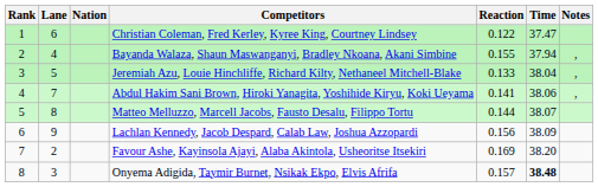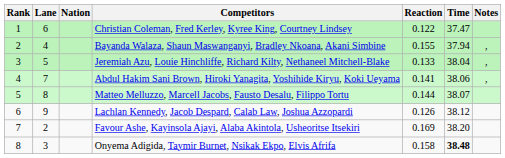 <table class="wikitable sortable" style="text-align:center; font-size:95%">
 <tr>
 <th>Rank</th>
 <th>Lane</th>
 <th>Nation</th>
 <th>Competitors</th>
 <th>Reaction</th>
 <th>Time</th>
 <th>Notes</th>
 </tr>
 <tr style="background:#bbf3bb;">
 <td>1</td>
 <td>6</td>
 <td align=left></td>
 <td align=left><a href='#'>Christian Coleman</a>, <a href='#'>Fred Kerley</a>, <a href='#'>Kyree King</a>, <a href='#'>Courtney Lindsey</a></td>
 <td>0.122</td>
 <td>37.47</td>
 <td></td>
 </tr>
 <tr style="background:#bbf3bb;">
 <td>2</td>
 <td>4</td>
 <td align=left></td>
 <td align=left><a href='#'>Bayanda Walaza</a>, <a href='#'>Shaun Maswanganyi</a>, <a href='#'>Bradley Nkoana</a>, <a href='#'>Akani Simbine</a></td>
 <td>0.155</td>
 <td>37.94</td>
 <td>, </td>
 </tr>
 <tr style="background:#bbf3bb;">
 <td>3</td>
 <td>5</td>
 <td align=left></td>
 <td align=left><a href='#'>Jeremiah Azu</a>, <a href='#'>Louie Hinchliffe</a>, <a href='#'>Richard Kilty</a>, <a href='#'>Nethaneel Mitchell-Blake</a></td>
 <td>0.133</td>
 <td>38.04</td>
 <td>, </td>
 </tr>
 <tr style="background:#ccf9cc;">
 <td>4</td>
 <td>7</td>
 <td align=left></td>
 <td align=left><a href='#'>Abdul Hakim Sani Brown</a>, <a href='#'>Hiroki Yanagita</a>, <a href='#'>Yoshihide Kiryu</a>, <a href='#'>Koki Ueyama</a></td>
 <td>0.141</td>
 <td>38.06</td>
 <td>, </td>
 </tr>
 <tr style="background:#ccf9cc;">
 <td>5</td>
 <td>8</td>
 <td align=left></td>
 <td align=left><a href='#'>Matteo Melluzzo</a>, <a href='#'>Marcell Jacobs</a>, <a href='#'>Fausto Desalu</a>, <a href='#'>Filippo Tortu</a></td>
 <td>0.144</td>
 <td>38.07</td>
 <td></td>
 </tr>
 <tr>
 <td>6</td>
 <td>9</td>
 <td align=left></td>
 <td align=left><a href='#'>Lachlan Kennedy</a>, <a href='#'>Jacob Despard</a>, <a href='#'>Calab Law</a>, <a href='#'>Joshua Azzopardi</a></td>
-<td>0.156</td>
-<td>38.09</td>
+<td>0.126</td>
+<td>38.12</td>
 <td></td>
 </tr>
 <tr>
 <td>7</td>
 <td>2</td>
 <td align=left></td>
 <td align=left><a href='#'>Favour Ashe</a>, <a href='#'>Kayinsola Ajayi</a>, <a href='#'>Alaba Akintola</a>, <a href='#'>Usheoritse Itsekiri</a></td>
 <td>0.169</td>
 <td>38.20</td>
 <td></td>
 </tr>
 <tr>
 <td>8</td>
 <td>3</td>
 <td align=left></td>
 <td align=left>Onyema Adigida, <a href='#'>Taymir Burnet</a>, <a href='#'>Nsikak Ekpo</a>, <a href='#'>Elvis Afrifa</a></td>
-<td>0.157</td>
+<td>0.158</td>
 <td><strong>38.48</strong></td>
 <td></td>
 </tr>
 </table>
